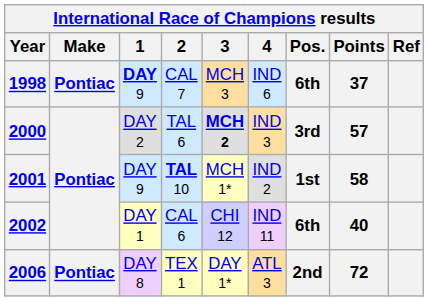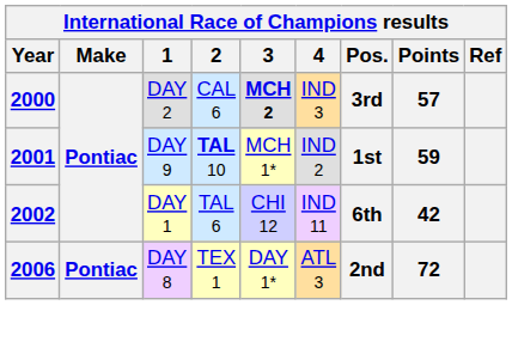 <table class="wikitable " style="text-align:center; font-size:75%">
 <tr>
 <th colspan=9><a href='#'>International Race of Champions</a> results</th>
 </tr>
 <tr>
 <th>Year</th>
 <th>Make</th>
 <th>1</th>
 <th>2</th>
 <th>3</th>
 <th>4</th>
 <th>Pos.</th>
 <th>Points</th>
 <th>Ref</th>
 </tr>
 <tr>
-<th><a href='#'>1998</a></th>
-<th><a href='#'>Pontiac</a></th>
-<td style="background:#CFEAFF"><strong><a href='#'>DAY</a></strong><br><small>9</small></td>
-<td style="background:#CFEAFF"><a href='#'>CAL</a><br><small>7</small></td>
-<td style="background:#FFDF9F"><a href='#'>MCH</a><br><small>3</small></td>
-<td style="background:#CFEAFF"><a href='#'>IND</a><br><small>6</small></td>
-<th>6th</th>
-<th>37</th>
-<th></th>
-</tr>
-<tr>
 <th><a href='#'>2000</a></th>
 <th rowspan=3><a href='#'>Pontiac</a></th>
 <td style="background:#DFDFDF"><a href='#'>DAY</a><br><small>2</small></td>
-<td style="background:#CFEAFF"><a href='#'>TAL</a><br><small>6</small></td>
+<td style="background:#CFEAFF"><a href='#'>CAL</a><br><small>6</small></td>
 <td style="background:#DFDFDF"><strong><a href='#'>MCH</a><br><small>2</small></strong></td>
 <td style="background:#FFDF9F"><a href='#'>IND</a><br><small>3</small></td>
 <th>3rd</th>
 <th>57</th>
 <th></th>
 </tr>
 <tr>
 <th><a href='#'>2001</a></th>
 <td style="background:#CFEAFF"><a href='#'>DAY</a><br><small>9</small></td>
 <td style="background:#CFEAFF"><strong><a href='#'>TAL</a></strong><br><small>10</small></td>
 <td style="background:#FFFFBF"><a href='#'>MCH</a><br><small>1*</small></td>
 <td style="background:#DFDFDF"><a href='#'>IND</a><br><small>2</small></td>
 <th>1st</th>
-<th>58</th>
+<th>59</th>
 <th></th>
 </tr>
 <tr>
 <th><a href='#'>2002</a></th>
 <td style="background:#FFFFBF"><a href='#'>DAY</a><br><small>1</small></td>
-<td style="background:#CFEAFF"><a href='#'>CAL</a><br><small>6</small></td>
+<td style="background:#CFEAFF"><a href='#'>TAL</a><br><small>6</small></td>
 <td style="background:#CFCFFF"><a href='#'>CHI</a><br><small>12</small></td>
 <td style="background:#EFCFFF"><a href='#'>IND</a><br><small>11</small></td>
 <th>6th</th>
-<th>40</th>
+<th>42</th>
 <th></th>
 </tr>
 <tr>
 <th><a href='#'>2006</a></th>
 <th><a href='#'>Pontiac</a></th>
 <td style="background:#EFCFFF"><a href='#'>DAY</a><br><small>8</small></td>
 <td style="background:#FFFFBF"><a href='#'>TEX</a><br><small>1</small></td>
 <td style="background:#FFFFBF"><a href='#'>DAY</a><br><small>1*</small></td>
 <td style="background:#FFDF9F"><a href='#'>ATL</a><br><small>3</small></td>
 <th>2nd</th>
 <th>72</th>
 <th></th>
 </tr>
 </table>
